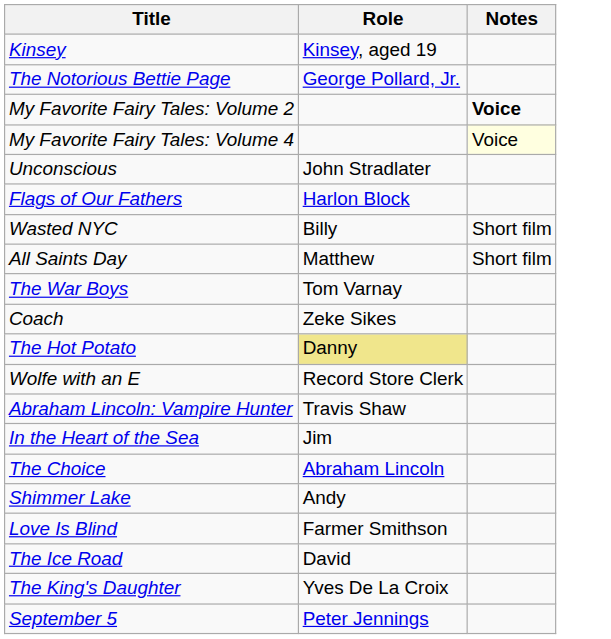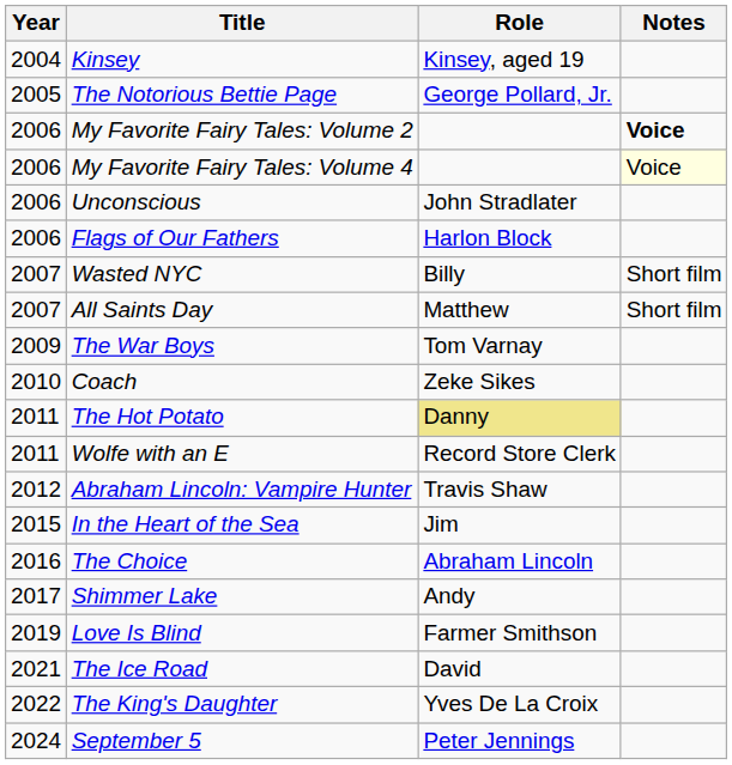 <table class="wikitable sortable">
 <tr>
+<th>Year</th>
 <th>Title</th>
 <th>Role</th>
 <th class=unsortable>Notes</th>
 </tr>
 <tr>
+<td>2004</td>
 <td><em><a href='#'>Kinsey</a></em></td>
 <td><a href='#'>Kinsey</a>, aged 19</td>
 <td></td>
 </tr>
 <tr>
+<td>2005</td>
 <td><em><a href='#'>The Notorious Bettie Page</a></em></td>
 <td><a href='#'>George Pollard, Jr.</a></td>
 <td></td>
 </tr>
 <tr>
+<td>2006</td>
 <td><em>My Favorite Fairy Tales: Volume 2</em></td>
 <td></td>
 <td><strong>Voice</strong></td>
 </tr>
 <tr>
+<td>2006</td>
 <td><em>My Favorite Fairy Tales: Volume 4</em></td>
 <td></td>
 <td style="background: lightyellow;">Voice</td>
 </tr>
 <tr>
+<td>2006</td>
 <td><em>Unconscious</em></td>
 <td>John Stradlater</td>
 <td></td>
 </tr>
 <tr>
+<td>2006</td>
 <td><em><a href='#'>Flags of Our Fathers</a></em></td>
 <td><a href='#'>Harlon Block</a></td>
 <td></td>
 </tr>
 <tr>
+<td>2007</td>
 <td><em>Wasted NYC</em></td>
 <td>Billy</td>
 <td>Short film</td>
 </tr>
 <tr>
+<td>2007</td>
 <td><em>All Saints Day</em></td>
 <td>Matthew</td>
 <td>Short film</td>
 </tr>
 <tr>
+<td>2009</td>
 <td><em><a href='#'>The War Boys</a></em></td>
 <td>Tom Varnay</td>
 <td></td>
 </tr>
 <tr>
+<td>2010</td>
 <td><em>Coach</em></td>
 <td>Zeke Sikes</td>
 <td></td>
 </tr>
 <tr>
+<td>2011</td>
 <td><em><a href='#'>The Hot Potato</a></em></td>
 <td style="background: khaki;">Danny</td>
 <td></td>
 </tr>
 <tr>
+<td>2011</td>
 <td><em>Wolfe with an E</em></td>
 <td>Record Store Clerk</td>
 <td></td>
 </tr>
 <tr>
+<td>2012</td>
 <td><em><a href='#'>Abraham Lincoln: Vampire Hunter</a></em></td>
 <td>Travis Shaw</td>
 <td></td>
 </tr>
 <tr>
+<td>2015</td>
 <td><em><a href='#'>In the Heart of the Sea</a></em></td>
 <td>Jim</td>
 <td></td>
 </tr>
 <tr>
+<td>2016</td>
 <td><em><a href='#'>The Choice</a></em></td>
 <td><a href='#'>Abraham Lincoln</a></td>
 <td></td>
 </tr>
 <tr>
+<td>2017</td>
 <td><em><a href='#'>Shimmer Lake</a></em></td>
 <td>Andy</td>
 <td></td>
 </tr>
 <tr>
+<td>2019</td>
 <td><em><a href='#'>Love Is Blind</a></em></td>
 <td>Farmer Smithson</td>
 <td></td>
 </tr>
 <tr>
+<td>2021</td>
 <td><em><a href='#'>The Ice Road</a></em></td>
 <td>David</td>
 <td></td>
 </tr>
 <tr>
+<td>2022</td>
 <td><em><a href='#'>The King's Daughter</a></em></td>
 <td>Yves De La Croix</td>
 <td></td>
 </tr>
 <tr>
+<td>2024</td>
 <td><em><a href='#'>September 5</a></em></td>
 <td><a href='#'>Peter Jennings</a></td>
 <td></td>
 </tr>
 </table>
